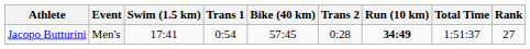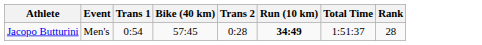 <table class="wikitable" style="font-size:90%">
 <tr>
 <th>Athlete</th>
 <th>Event</th>
-<th>Swim (1.5 km)</th>
 <th>Trans 1</th>
 <th>Bike (40 km)</th>
 <th>Trans 2</th>
 <th>Run (10 km)</th>
 <th>Total Time</th>
 <th>Rank</th>
 </tr>
 <tr align=center>
 <td align=left><a href='#'>Jacopo Butturini</a></td>
 <td align=left>Men's</td>
-<td>17:41</td>
 <td>0:54</td>
 <td>57:45</td>
 <td>0:28</td>
 <td><strong>34:49</strong></td>
 <td>1:51:37</td>
-<td>27</td>
+<td>28</td>
 </tr>
 </table>
